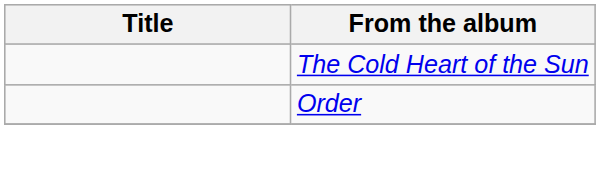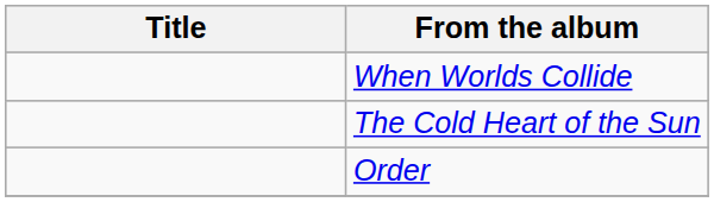 <table class="wikitable" border="2">
 <tr>
 <th width="175">Title</th>
 <th>From the album</th>
+</tr>
+<tr>
+<td></td>
+<td><em><a href='#'>When Worlds Collide</a></em></td>
 </tr>
 <tr>
 <td></td>
 <td><em><a href='#'>The Cold Heart of the Sun</a></em></td>
 </tr>
 <tr>
 <td></td>
 <td><em><a href='#'>Order</a></em></td>
 </tr>
 <tr>
 </tr>
 </table>
